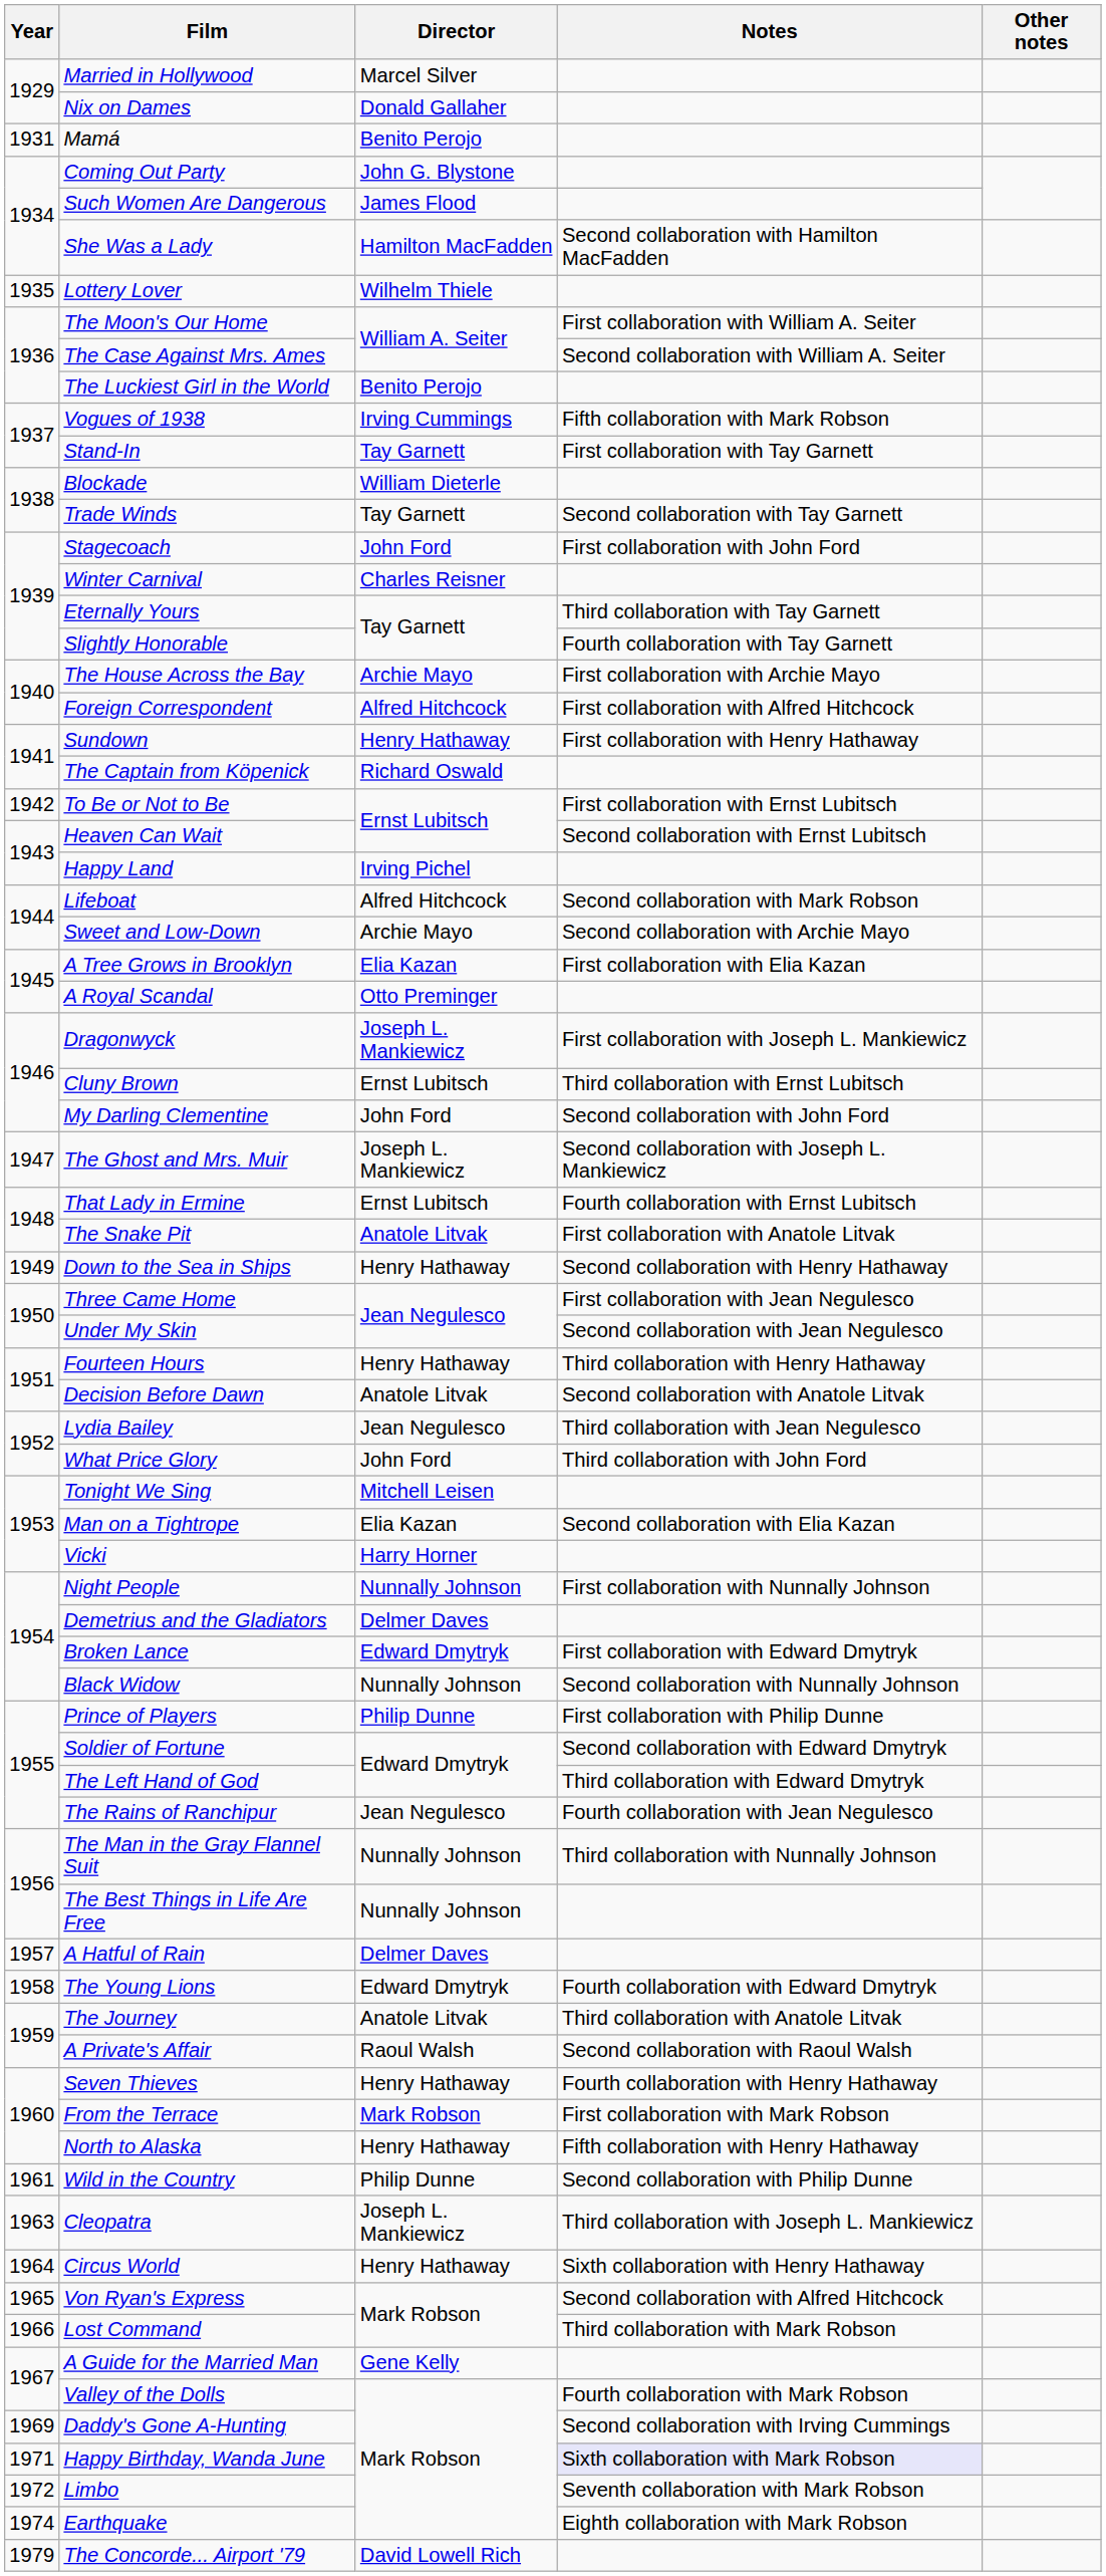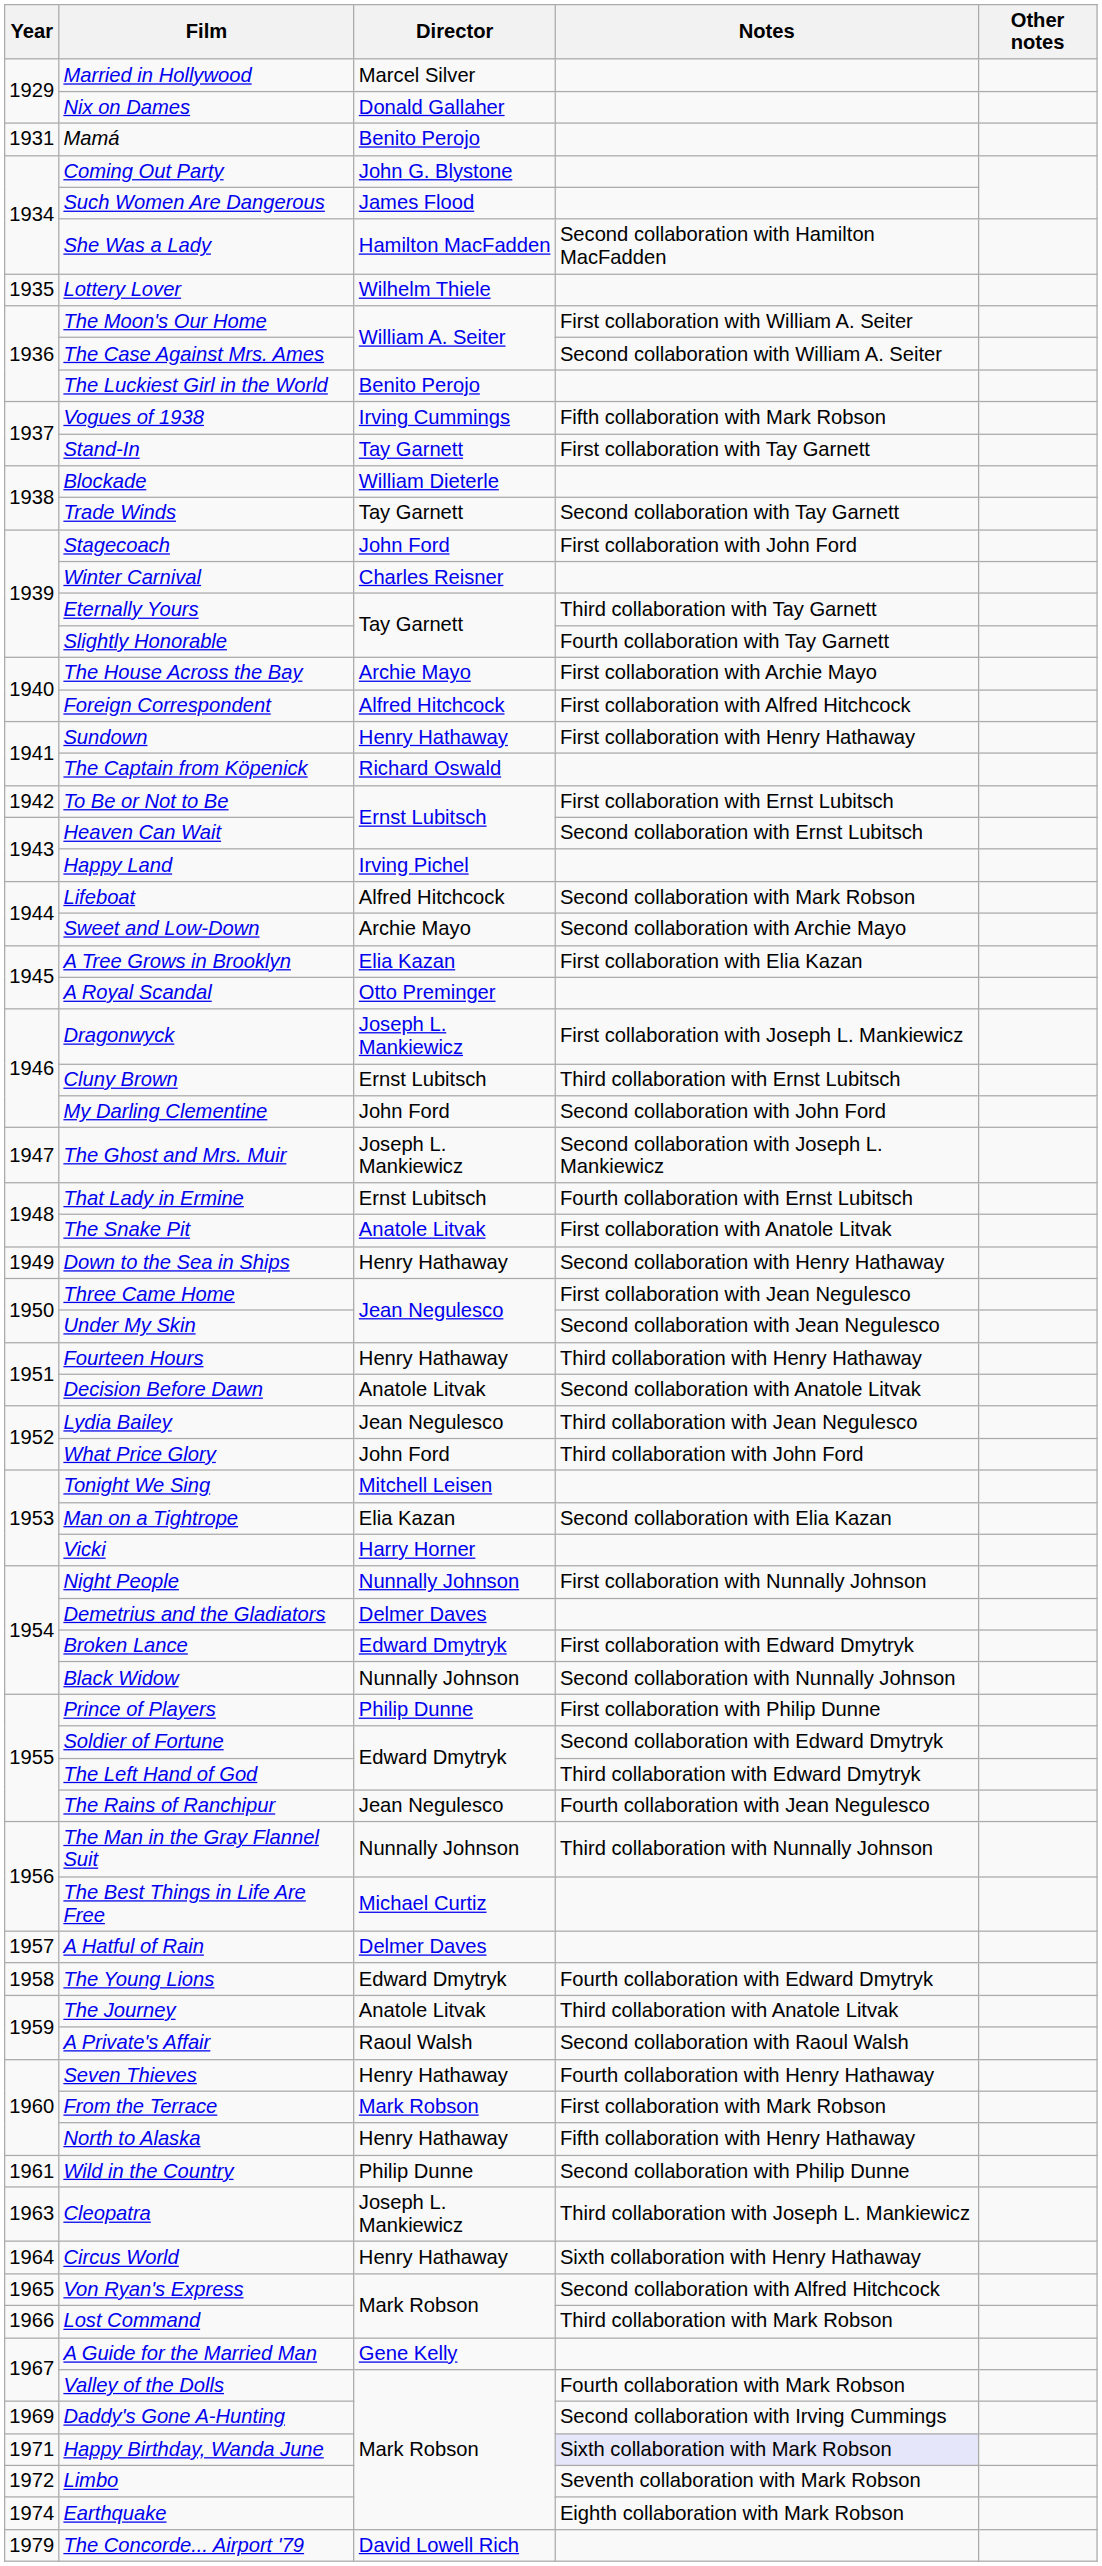 <table class="wikitable">
 <tr>
 <th>Year</th>
 <th>Film</th>
 <th>Director</th>
 <th>Notes</th>
 <th>Other notes</th>
 </tr>
 <tr>
 <td rowspan=2>1929</td>
 <td><em><a href='#'>Married in Hollywood</a></em></td>
 <td>Marcel Silver</td>
 <td></td>
 <td></td>
 </tr>
 <tr>
 <td><em><a href='#'>Nix on Dames</a></em></td>
 <td><a href='#'>Donald Gallaher</a></td>
 <td></td>
 <td></td>
 </tr>
 <tr>
 <td>1931</td>
 <td><em>Mamá</em></td>
 <td><a href='#'>Benito Perojo</a></td>
 <td></td>
 <td></td>
 </tr>
 <tr>
 <td rowspan=3>1934</td>
 <td><em><a href='#'>Coming Out Party</a></em></td>
 <td><a href='#'>John G. Blystone</a></td>
 <td></td>
 <td rowspan=2><small></small></td>
 </tr>
 <tr>
 <td><em><a href='#'>Such Women Are Dangerous</a></em></td>
 <td><a href='#'>James Flood</a></td>
 <td></td>
 </tr>
 <tr>
 <td><em><a href='#'>She Was a Lady</a></em></td>
 <td><a href='#'>Hamilton MacFadden</a></td>
 <td>Second collaboration with Hamilton MacFadden</td>
 <td></td>
 </tr>
 <tr>
 <td>1935</td>
 <td><em><a href='#'>Lottery Lover</a></em></td>
 <td><a href='#'>Wilhelm Thiele</a></td>
 <td></td>
 <td></td>
 </tr>
 <tr>
 <td rowspan=3>1936</td>
 <td><em><a href='#'>The Moon's Our Home</a></em></td>
 <td rowspan=2><a href='#'>William A. Seiter</a></td>
 <td>First collaboration with William A. Seiter</td>
 <td></td>
 </tr>
 <tr>
 <td><em><a href='#'>The Case Against Mrs. Ames</a></em></td>
 <td>Second collaboration with William A. Seiter</td>
 <td></td>
 </tr>
 <tr>
 <td><em><a href='#'>The Luckiest Girl in the World</a></em></td>
 <td><a href='#'>Benito Perojo</a></td>
 <td></td>
 <td></td>
 </tr>
 <tr>
 <td rowspan=2>1937</td>
 <td><em><a href='#'>Vogues of 1938</a></em></td>
 <td><a href='#'>Irving Cummings</a></td>
 <td>Fifth collaboration with Mark Robson</td>
 <td></td>
 </tr>
 <tr>
 <td><em><a href='#'>Stand-In</a></em></td>
 <td><a href='#'>Tay Garnett</a></td>
 <td>First collaboration with Tay Garnett</td>
 <td></td>
 </tr>
 <tr>
 <td rowspan=2>1938</td>
 <td><em><a href='#'>Blockade</a></em></td>
 <td><a href='#'>William Dieterle</a></td>
 <td></td>
 <td></td>
 </tr>
 <tr>
 <td><em><a href='#'>Trade Winds</a></em></td>
 <td>Tay Garnett</td>
 <td>Second collaboration with Tay Garnett</td>
 <td></td>
 </tr>
 <tr>
 <td rowspan=4>1939</td>
 <td><em><a href='#'>Stagecoach</a></em></td>
 <td><a href='#'>John Ford</a></td>
 <td>First collaboration with John Ford</td>
 <td></td>
 </tr>
 <tr>
 <td><em><a href='#'>Winter Carnival</a></em></td>
 <td><a href='#'>Charles Reisner</a></td>
 <td></td>
 <td></td>
 </tr>
 <tr>
 <td><em><a href='#'>Eternally Yours</a></em></td>
 <td rowspan=2>Tay Garnett</td>
 <td>Third collaboration with Tay Garnett</td>
 <td></td>
 </tr>
 <tr>
 <td><em><a href='#'>Slightly Honorable</a></em></td>
 <td>Fourth collaboration with Tay Garnett</td>
 <td></td>
 </tr>
 <tr>
 <td rowspan=2>1940</td>
 <td><em><a href='#'>The House Across the Bay</a></em></td>
 <td><a href='#'>Archie Mayo</a></td>
 <td>First collaboration with Archie Mayo</td>
 <td></td>
 </tr>
 <tr>
 <td><em><a href='#'>Foreign Correspondent</a></em></td>
 <td><a href='#'>Alfred Hitchcock</a></td>
 <td>First collaboration with Alfred Hitchcock</td>
 <td></td>
 </tr>
 <tr>
 <td rowspan=2>1941</td>
 <td><em><a href='#'>Sundown</a></em></td>
 <td><a href='#'>Henry Hathaway</a></td>
 <td>First collaboration with Henry Hathaway</td>
 <td></td>
 </tr>
 <tr>
 <td><em><a href='#'>The Captain from Köpenick</a></em></td>
 <td><a href='#'>Richard Oswald</a></td>
 <td></td>
 <td></td>
 </tr>
 <tr>
 <td>1942</td>
 <td><em><a href='#'>To Be or Not to Be</a></em></td>
 <td rowspan=2><a href='#'>Ernst Lubitsch</a></td>
 <td>First collaboration with Ernst Lubitsch</td>
 <td></td>
 </tr>
 <tr>
 <td rowspan=2>1943</td>
 <td><em><a href='#'>Heaven Can Wait</a></em></td>
 <td>Second collaboration with Ernst Lubitsch</td>
 <td></td>
 </tr>
 <tr>
 <td><em><a href='#'>Happy Land</a></em></td>
 <td><a href='#'>Irving Pichel</a></td>
 <td></td>
 <td></td>
 </tr>
 <tr>
 <td rowspan=2>1944</td>
 <td><em><a href='#'>Lifeboat</a></em></td>
 <td>Alfred Hitchcock</td>
 <td>Second collaboration with Mark Robson</td>
 <td></td>
 </tr>
 <tr>
 <td><em><a href='#'>Sweet and Low-Down</a></em></td>
 <td>Archie Mayo</td>
 <td>Second collaboration with Archie Mayo</td>
 <td></td>
 </tr>
 <tr>
 <td rowspan=2>1945</td>
 <td><em><a href='#'>A Tree Grows in Brooklyn</a></em></td>
 <td><a href='#'>Elia Kazan</a></td>
 <td>First collaboration with Elia Kazan</td>
 <td></td>
 </tr>
 <tr>
 <td><em><a href='#'>A Royal Scandal</a></em></td>
 <td><a href='#'>Otto Preminger</a></td>
 <td></td>
 <td></td>
 </tr>
 <tr>
 <td rowspan=3>1946</td>
 <td><em><a href='#'>Dragonwyck</a></em></td>
 <td><a href='#'>Joseph L. Mankiewicz</a></td>
 <td>First collaboration with Joseph L. Mankiewicz</td>
 <td></td>
 </tr>
 <tr>
 <td><em><a href='#'>Cluny Brown</a></em></td>
 <td>Ernst Lubitsch</td>
 <td>Third collaboration with Ernst Lubitsch</td>
 <td></td>
 </tr>
 <tr>
 <td><em><a href='#'>My Darling Clementine</a></em></td>
 <td>John Ford</td>
 <td>Second collaboration with John Ford</td>
 <td></td>
 </tr>
 <tr>
 <td>1947</td>
 <td><em><a href='#'>The Ghost and Mrs. Muir</a></em></td>
 <td>Joseph L. Mankiewicz</td>
 <td>Second collaboration with Joseph L. Mankiewicz</td>
 <td></td>
 </tr>
 <tr>
 <td rowspan=2>1948</td>
 <td><em><a href='#'>That Lady in Ermine</a></em></td>
 <td>Ernst Lubitsch</td>
 <td>Fourth collaboration with Ernst Lubitsch</td>
 <td></td>
 </tr>
 <tr>
 <td><em><a href='#'>The Snake Pit</a></em></td>
 <td><a href='#'>Anatole Litvak</a></td>
 <td>First collaboration with Anatole Litvak</td>
 <td></td>
 </tr>
 <tr>
 <td>1949</td>
 <td><em><a href='#'>Down to the Sea in Ships</a></em></td>
 <td>Henry Hathaway</td>
 <td>Second collaboration with Henry Hathaway</td>
 <td></td>
 </tr>
 <tr>
 <td rowspan=2>1950</td>
 <td><em><a href='#'>Three Came Home</a></em></td>
 <td rowspan=2><a href='#'>Jean Negulesco</a></td>
 <td>First collaboration with Jean Negulesco</td>
 <td></td>
 </tr>
 <tr>
 <td><em><a href='#'>Under My Skin</a></em></td>
 <td>Second collaboration with Jean Negulesco</td>
 <td></td>
 </tr>
 <tr>
 <td rowspan=2>1951</td>
 <td><em><a href='#'>Fourteen Hours</a></em></td>
 <td>Henry Hathaway</td>
 <td>Third collaboration with Henry Hathaway</td>
 <td></td>
 </tr>
 <tr>
 <td><em><a href='#'>Decision Before Dawn</a></em></td>
 <td>Anatole Litvak</td>
 <td>Second collaboration with Anatole Litvak</td>
 <td></td>
 </tr>
 <tr>
 <td rowspan=2>1952</td>
 <td><em><a href='#'>Lydia Bailey</a></em></td>
 <td>Jean Negulesco</td>
 <td>Third collaboration with Jean Negulesco</td>
 <td></td>
 </tr>
 <tr>
 <td><em><a href='#'>What Price Glory</a></em></td>
 <td>John Ford</td>
 <td>Third collaboration with John Ford</td>
 <td></td>
 </tr>
 <tr>
 <td rowspan=3>1953</td>
 <td><em><a href='#'>Tonight We Sing</a></em></td>
 <td><a href='#'>Mitchell Leisen</a></td>
 <td></td>
 <td></td>
 </tr>
 <tr>
 <td><em><a href='#'>Man on a Tightrope</a></em></td>
 <td>Elia Kazan</td>
 <td>Second collaboration with Elia Kazan</td>
 <td></td>
 </tr>
 <tr>
 <td><em><a href='#'>Vicki</a></em></td>
 <td><a href='#'>Harry Horner</a></td>
 <td></td>
 <td></td>
 </tr>
 <tr>
 <td rowspan=4>1954</td>
 <td><em><a href='#'>Night People</a></em></td>
 <td><a href='#'>Nunnally Johnson</a></td>
 <td>First collaboration with Nunnally Johnson</td>
 <td></td>
 </tr>
 <tr>
 <td><em><a href='#'>Demetrius and the Gladiators</a></em></td>
 <td><a href='#'>Delmer Daves</a></td>
 <td></td>
 <td></td>
 </tr>
 <tr>
 <td><em><a href='#'>Broken Lance</a></em></td>
 <td><a href='#'>Edward Dmytryk</a></td>
 <td>First collaboration with Edward Dmytryk</td>
 <td></td>
 </tr>
 <tr>
 <td><em><a href='#'>Black Widow</a></em></td>
 <td>Nunnally Johnson</td>
 <td>Second collaboration with Nunnally Johnson</td>
 <td></td>
 </tr>
 <tr>
 <td rowspan=4>1955</td>
 <td><em><a href='#'>Prince of Players</a></em></td>
 <td><a href='#'>Philip Dunne</a></td>
 <td>First collaboration with Philip Dunne</td>
 <td></td>
 </tr>
 <tr>
 <td><em><a href='#'>Soldier of Fortune</a></em></td>
 <td rowspan=2>Edward Dmytryk</td>
 <td>Second collaboration with Edward Dmytryk</td>
 <td></td>
 </tr>
 <tr>
 <td><em><a href='#'>The Left Hand of God</a></em></td>
 <td>Third collaboration with Edward Dmytryk</td>
 <td></td>
 </tr>
 <tr>
 <td><em><a href='#'>The Rains of Ranchipur</a></em></td>
 <td>Jean Negulesco</td>
 <td>Fourth collaboration with Jean Negulesco</td>
 <td></td>
 </tr>
 <tr>
 <td rowspan=2>1956</td>
 <td><em><a href='#'>The Man in the Gray Flannel Suit</a></em></td>
 <td>Nunnally Johnson</td>
 <td>Third collaboration with Nunnally Johnson</td>
 <td></td>
 </tr>
 <tr>
 <td><em><a href='#'>The Best Things in Life Are Free</a></em></td>
-<td>Nunnally Johnson</td>
+<td><a href='#'>Michael Curtiz</a></td>
 <td></td>
 <td></td>
 </tr>
 <tr>
 <td>1957</td>
 <td><em><a href='#'>A Hatful of Rain</a></em></td>
 <td><a href='#'>Delmer Daves</a></td>
 <td></td>
 <td></td>
 </tr>
 <tr>
 <td>1958</td>
 <td><em><a href='#'>The Young Lions</a></em></td>
 <td>Edward Dmytryk</td>
 <td>Fourth collaboration with Edward Dmytryk</td>
 <td></td>
 </tr>
 <tr>
 <td rowspan=2>1959</td>
 <td><em><a href='#'>The Journey</a></em></td>
 <td>Anatole Litvak</td>
 <td>Third collaboration with Anatole Litvak</td>
 <td></td>
 </tr>
 <tr>
 <td><em><a href='#'>A Private's Affair</a></em></td>
 <td>Raoul Walsh</td>
 <td>Second collaboration with Raoul Walsh</td>
 <td></td>
 </tr>
 <tr>
 <td rowspan=3>1960</td>
 <td><em><a href='#'>Seven Thieves</a></em></td>
 <td>Henry Hathaway</td>
 <td>Fourth collaboration with Henry Hathaway</td>
 <td></td>
 </tr>
 <tr>
 <td><em><a href='#'>From the Terrace</a></em></td>
 <td><a href='#'>Mark Robson</a></td>
 <td>First collaboration with Mark Robson</td>
 <td></td>
 </tr>
 <tr>
 <td><em><a href='#'>North to Alaska</a></em></td>
 <td>Henry Hathaway</td>
 <td>Fifth collaboration with Henry Hathaway</td>
 <td></td>
 </tr>
 <tr>
 <td>1961</td>
 <td><em><a href='#'>Wild in the Country</a></em></td>
 <td>Philip Dunne</td>
 <td>Second collaboration with Philip Dunne</td>
 <td></td>
 </tr>
 <tr>
 <td>1963</td>
 <td><em><a href='#'>Cleopatra</a></em></td>
 <td>Joseph L. Mankiewicz</td>
 <td>Third collaboration with Joseph L. Mankiewicz</td>
 <td></td>
 </tr>
 <tr>
 <td>1964</td>
 <td><em><a href='#'>Circus World</a></em></td>
 <td>Henry Hathaway</td>
 <td>Sixth collaboration with Henry Hathaway</td>
 <td></td>
 </tr>
 <tr>
 <td>1965</td>
 <td><em><a href='#'>Von Ryan's Express</a></em></td>
 <td rowspan=2>Mark Robson</td>
 <td>Second collaboration with Alfred Hitchcock</td>
 <td></td>
 </tr>
 <tr>
 <td>1966</td>
 <td><em><a href='#'>Lost Command</a></em></td>
 <td>Third collaboration with Mark Robson</td>
 <td></td>
 </tr>
 <tr>
 <td rowspan=2>1967</td>
 <td><em><a href='#'>A Guide for the Married Man</a></em></td>
 <td><a href='#'>Gene Kelly</a></td>
 <td></td>
 <td></td>
 </tr>
 <tr>
 <td><em><a href='#'>Valley of the Dolls</a></em></td>
 <td rowspan=5>Mark Robson</td>
 <td>Fourth collaboration with Mark Robson</td>
 <td></td>
 </tr>
 <tr>
 <td>1969</td>
 <td><em><a href='#'>Daddy's Gone A-Hunting</a></em></td>
 <td>Second collaboration with Irving Cummings</td>
 <td></td>
 </tr>
 <tr>
 <td>1971</td>
 <td><em><a href='#'>Happy Birthday, Wanda June</a></em></td>
 <td style="background: lavender;">Sixth collaboration with Mark Robson</td>
 <td></td>
 </tr>
 <tr>
 <td>1972</td>
 <td><em><a href='#'>Limbo</a></em></td>
 <td>Seventh collaboration with Mark Robson</td>
 <td></td>
 </tr>
 <tr>
 <td>1974</td>
 <td><em><a href='#'>Earthquake</a></em></td>
 <td>Eighth collaboration with Mark Robson</td>
 <td></td>
 </tr>
 <tr>
 <td>1979</td>
 <td><em><a href='#'>The Concorde... Airport '79</a></em></td>
 <td><a href='#'>David Lowell Rich</a></td>
 <td></td>
 <td></td>
 </tr>
 </table>
